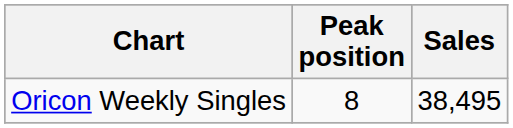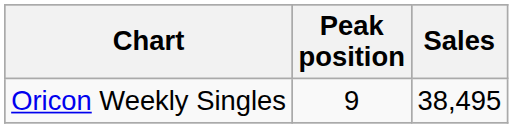 <table class="wikitable">
 <tr>
 <th>Chart</th>
 <th>Peak<br>position</th>
 <th>Sales</th>
 </tr>
 <tr>
 <td><a href='#'>Oricon</a> Weekly Singles</td>
-<td align="center">8</td>
+<td align="center">9</td>
 <td align="center">38,495</td>
 </tr>
 </table>
